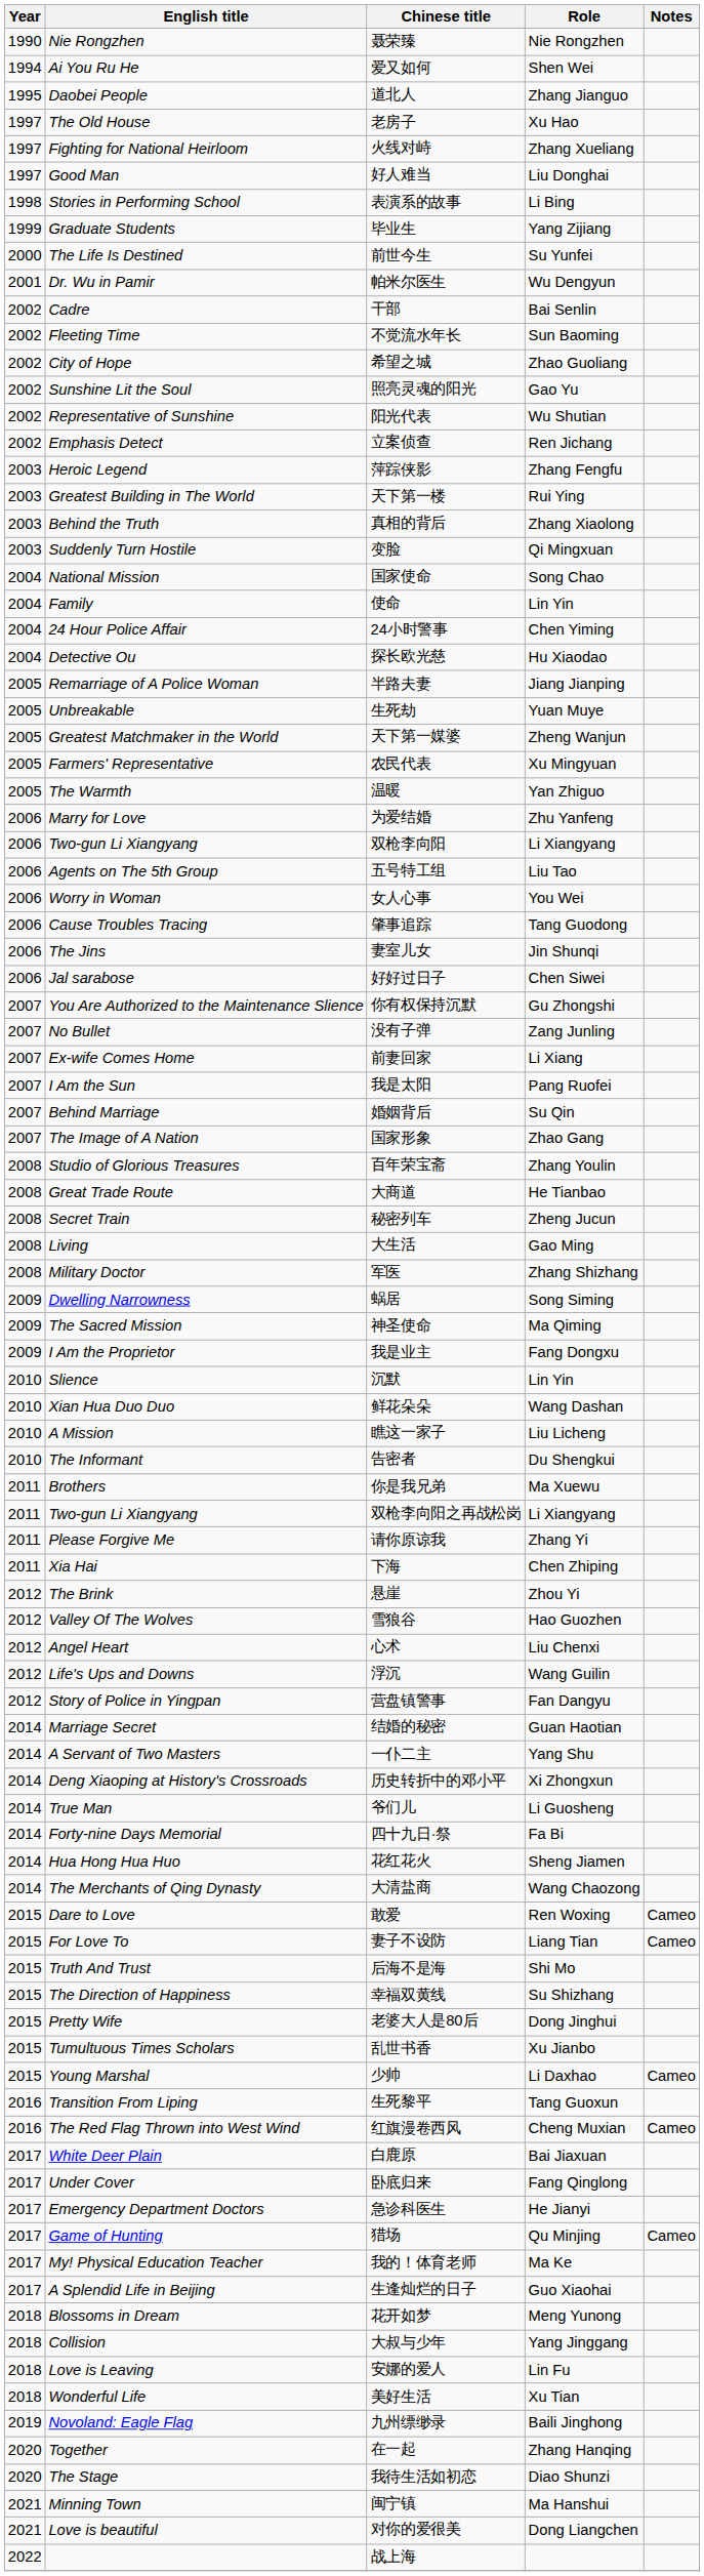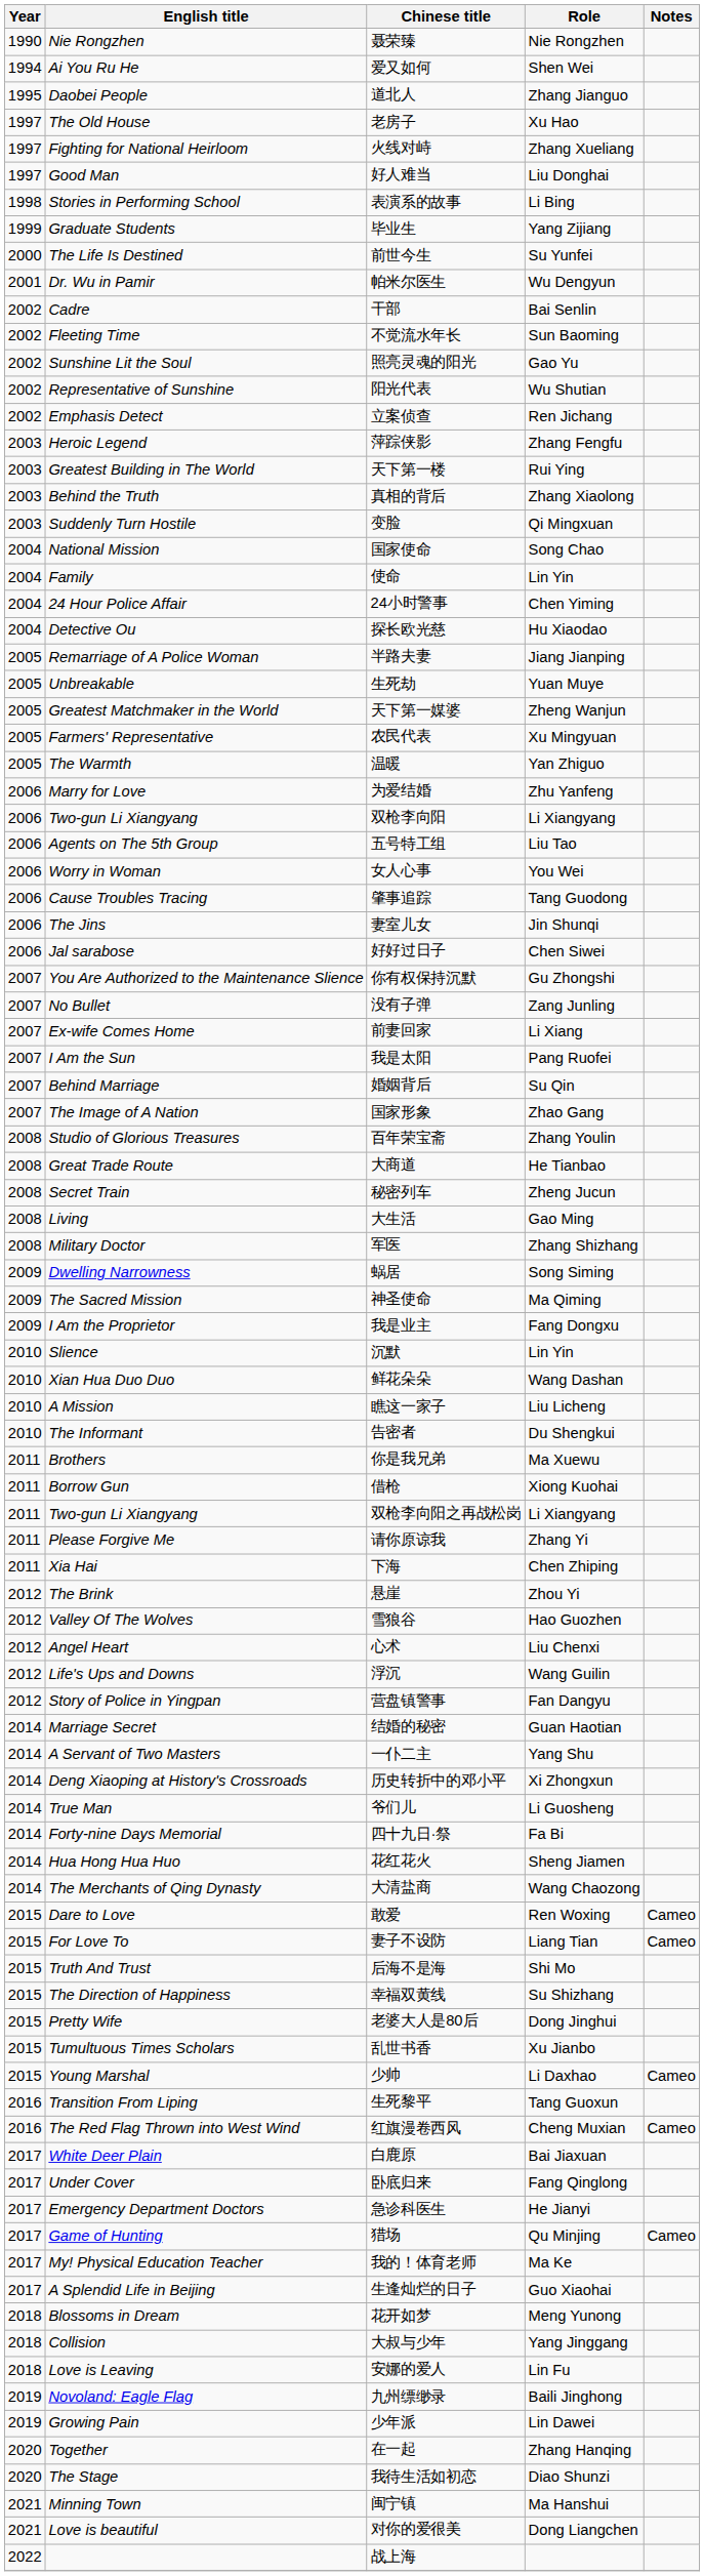 <table class="wikitable sortable">
 <tr>
 <th>Year</th>
 <th>English title</th>
 <th>Chinese title</th>
 <th>Role</th>
 <th>Notes</th>
 </tr>
 <tr>
 <td>1990</td>
 <td><em>Nie Rongzhen</em></td>
 <td>聂荣臻</td>
 <td>Nie Rongzhen</td>
 <td></td>
 </tr>
 <tr>
 <td>1994</td>
 <td><em>Ai You Ru He</em></td>
 <td>爱又如何</td>
 <td>Shen Wei</td>
 <td></td>
 </tr>
 <tr>
 <td>1995</td>
 <td><em>Daobei People</em></td>
 <td>道北人</td>
 <td>Zhang Jianguo</td>
 <td></td>
 </tr>
 <tr>
 <td>1997</td>
 <td><em>The Old House</em></td>
 <td>老房子</td>
 <td>Xu Hao</td>
 <td></td>
 </tr>
 <tr>
 <td>1997</td>
 <td><em>Fighting for National Heirloom</em></td>
 <td>火线对峙</td>
 <td>Zhang Xueliang</td>
 <td></td>
 </tr>
 <tr>
 <td>1997</td>
 <td><em>Good Man</em></td>
 <td>好人难当</td>
 <td>Liu Donghai</td>
 <td></td>
 </tr>
 <tr>
 <td>1998</td>
 <td><em>Stories in Performing School</em></td>
 <td>表演系的故事</td>
 <td>Li Bing</td>
 <td></td>
 </tr>
 <tr>
 <td>1999</td>
 <td><em>Graduate Students</em></td>
 <td>毕业生</td>
 <td>Yang Zijiang</td>
 <td></td>
 </tr>
 <tr>
 <td>2000</td>
 <td><em>The Life Is Destined</em></td>
 <td>前世今生</td>
 <td>Su Yunfei</td>
 <td></td>
 </tr>
 <tr>
 <td>2001</td>
 <td><em>Dr. Wu in Pamir</em></td>
 <td>帕米尔医生</td>
 <td>Wu Dengyun</td>
 <td></td>
 </tr>
 <tr>
 <td>2002</td>
 <td><em>Cadre</em></td>
 <td>干部</td>
 <td>Bai Senlin</td>
 <td></td>
 </tr>
 <tr>
 <td>2002</td>
 <td><em>Fleeting Time</em></td>
 <td>不觉流水年长</td>
 <td>Sun Baoming</td>
-<td></td>
-</tr>
-<tr>
-<td>2002</td>
-<td><em>City of Hope</em></td>
-<td>希望之城</td>
-<td>Zhao Guoliang</td>
 <td></td>
 </tr>
 <tr>
 <td>2002</td>
 <td><em>Sunshine Lit the Soul</em></td>
 <td>照亮灵魂的阳光</td>
 <td>Gao Yu</td>
 <td></td>
 </tr>
 <tr>
 <td>2002</td>
 <td><em>Representative of Sunshine</em></td>
 <td>阳光代表</td>
 <td>Wu Shutian</td>
 <td></td>
 </tr>
 <tr>
 <td>2002</td>
 <td><em>Emphasis Detect</em></td>
 <td>立案侦查</td>
 <td>Ren Jichang</td>
 <td></td>
 </tr>
 <tr>
 <td>2003</td>
 <td><em>Heroic Legend</em></td>
 <td>萍踪侠影</td>
 <td>Zhang Fengfu</td>
 <td></td>
 </tr>
 <tr>
 <td>2003</td>
 <td><em>Greatest Building in The World</em></td>
 <td>天下第一楼</td>
 <td>Rui Ying</td>
 <td></td>
 </tr>
 <tr>
 <td>2003</td>
 <td><em>Behind the Truth</em></td>
 <td>真相的背后</td>
 <td>Zhang Xiaolong</td>
 <td></td>
 </tr>
 <tr>
 <td>2003</td>
 <td><em>Suddenly Turn Hostile</em></td>
 <td>变脸</td>
 <td>Qi Mingxuan</td>
 <td></td>
 </tr>
 <tr>
 <td>2004</td>
 <td><em>National Mission</em></td>
 <td>国家使命</td>
 <td>Song Chao</td>
 <td></td>
 </tr>
 <tr>
 <td>2004</td>
 <td><em>Family</em></td>
 <td>使命</td>
 <td>Lin Yin</td>
 <td></td>
 </tr>
 <tr>
 <td>2004</td>
 <td><em>24 Hour Police Affair</em></td>
 <td>24小时警事</td>
 <td>Chen Yiming</td>
 <td></td>
 </tr>
 <tr>
 <td>2004</td>
 <td><em>Detective Ou</em></td>
 <td>探长欧光慈</td>
 <td>Hu Xiaodao</td>
 <td></td>
 </tr>
 <tr>
 <td>2005</td>
 <td><em>Remarriage of A Police Woman</em></td>
 <td>半路夫妻</td>
 <td>Jiang Jianping</td>
 <td></td>
 </tr>
 <tr>
 <td>2005</td>
 <td><em>Unbreakable</em></td>
 <td>生死劫</td>
 <td>Yuan Muye</td>
 <td></td>
 </tr>
 <tr>
 <td>2005</td>
 <td><em>Greatest Matchmaker in the World</em></td>
 <td>天下第一媒婆</td>
 <td>Zheng Wanjun</td>
 <td></td>
 </tr>
 <tr>
 <td>2005</td>
 <td><em>Farmers' Representative</em></td>
 <td>农民代表</td>
 <td>Xu Mingyuan</td>
 <td></td>
 </tr>
 <tr>
 <td>2005</td>
 <td><em>The Warmth</em></td>
 <td>温暖</td>
 <td>Yan Zhiguo</td>
 <td></td>
 </tr>
 <tr>
 <td>2006</td>
 <td><em>Marry for Love</em></td>
 <td>为爱结婚</td>
 <td>Zhu Yanfeng</td>
 <td></td>
 </tr>
 <tr>
 <td>2006</td>
 <td><em>Two-gun Li Xiangyang</em></td>
 <td>双枪李向阳</td>
 <td>Li Xiangyang</td>
 <td></td>
 </tr>
 <tr>
 <td>2006</td>
 <td><em>Agents on The 5th Group</em></td>
 <td>五号特工组</td>
 <td>Liu Tao</td>
 <td></td>
 </tr>
 <tr>
 <td>2006</td>
 <td><em>Worry in Woman</em></td>
 <td>女人心事</td>
 <td>You Wei</td>
 <td></td>
 </tr>
 <tr>
 <td>2006</td>
 <td><em>Cause Troubles Tracing</em></td>
 <td>肇事追踪</td>
 <td>Tang Guodong</td>
 <td></td>
 </tr>
 <tr>
 <td>2006</td>
 <td><em>The Jins</em></td>
 <td>妻室儿女</td>
 <td>Jin Shunqi</td>
 <td></td>
 </tr>
 <tr>
 <td>2006</td>
 <td><em>Jal sarabose</em></td>
 <td>好好过日子</td>
 <td>Chen Siwei</td>
 <td></td>
 </tr>
 <tr>
 <td>2007</td>
 <td><em>You Are Authorized to the Maintenance Slience</em></td>
 <td>你有权保持沉默</td>
 <td>Gu Zhongshi</td>
 <td></td>
 </tr>
 <tr>
 <td>2007</td>
 <td><em>No Bullet</em></td>
 <td>没有子弹</td>
 <td>Zang Junling</td>
 <td></td>
 </tr>
 <tr>
 <td>2007</td>
 <td><em>Ex-wife Comes Home</em></td>
 <td>前妻回家</td>
 <td>Li Xiang</td>
 <td></td>
 </tr>
 <tr>
 <td>2007</td>
 <td><em>I Am the Sun</em></td>
 <td>我是太阳</td>
 <td>Pang Ruofei</td>
 <td></td>
 </tr>
 <tr>
 <td>2007</td>
 <td><em>Behind Marriage</em></td>
 <td>婚姻背后</td>
 <td>Su Qin</td>
 <td></td>
 </tr>
 <tr>
 <td>2007</td>
 <td><em>The Image of A Nation</em></td>
 <td>国家形象</td>
 <td>Zhao Gang</td>
 <td></td>
 </tr>
 <tr>
 <td>2008</td>
 <td><em>Studio of Glorious Treasures</em></td>
 <td>百年荣宝斋</td>
 <td>Zhang Youlin</td>
 <td></td>
 </tr>
 <tr>
 <td>2008</td>
 <td><em>Great Trade Route</em></td>
 <td>大商道</td>
 <td>He Tianbao</td>
 <td></td>
 </tr>
 <tr>
 <td>2008</td>
 <td><em>Secret Train</em></td>
 <td>秘密列车</td>
 <td>Zheng Jucun</td>
 <td></td>
 </tr>
 <tr>
 <td>2008</td>
 <td><em>Living</em></td>
 <td>大生活</td>
 <td>Gao Ming</td>
 <td></td>
 </tr>
 <tr>
 <td>2008</td>
 <td><em>Military Doctor</em></td>
 <td>军医</td>
 <td>Zhang Shizhang</td>
 <td></td>
 </tr>
 <tr>
 <td>2009</td>
 <td><em><a href='#'>Dwelling Narrowness</a></em></td>
 <td>蜗居</td>
 <td>Song Siming</td>
 <td></td>
 </tr>
 <tr>
 <td>2009</td>
 <td><em>The Sacred Mission</em></td>
 <td>神圣使命</td>
 <td>Ma Qiming</td>
 <td></td>
 </tr>
 <tr>
 <td>2009</td>
 <td><em>I Am the Proprietor</em></td>
 <td>我是业主</td>
 <td>Fang Dongxu</td>
 <td></td>
 </tr>
 <tr>
 <td>2010</td>
 <td><em>Slience</em></td>
 <td>沉默</td>
 <td>Lin Yin</td>
 <td></td>
 </tr>
 <tr>
 <td>2010</td>
 <td><em>Xian Hua Duo Duo</em></td>
 <td>鲜花朵朵</td>
 <td>Wang Dashan</td>
 <td></td>
 </tr>
 <tr>
 <td>2010</td>
 <td><em>A Mission</em></td>
 <td>瞧这一家子</td>
 <td>Liu Licheng</td>
 <td></td>
 </tr>
 <tr>
 <td>2010</td>
 <td><em>The Informant</em></td>
 <td>告密者</td>
 <td>Du Shengkui</td>
 <td></td>
 </tr>
 <tr>
 <td>2011</td>
 <td><em>Brothers</em></td>
 <td>你是我兄弟</td>
 <td>Ma Xuewu</td>
 <td></td>
 </tr>
 <tr>
 <td>2011</td>
+<td><em>Borrow Gun</em></td>
+<td>借枪</td>
+<td>Xiong Kuohai</td>
+<td></td>
+</tr>
+<tr>
+<td>2011</td>
 <td><em>Two-gun Li Xiangyang</em></td>
 <td>双枪李向阳之再战松岗</td>
 <td>Li Xiangyang</td>
 <td></td>
 </tr>
 <tr>
 <td>2011</td>
 <td><em>Please Forgive Me</em></td>
 <td>请你原谅我</td>
 <td>Zhang Yi</td>
 <td></td>
 </tr>
 <tr>
 <td>2011</td>
 <td><em>Xia Hai</em></td>
 <td>下海</td>
 <td>Chen Zhiping</td>
 <td></td>
 </tr>
 <tr>
 <td>2012</td>
 <td><em>The Brink</em></td>
 <td>悬崖</td>
 <td>Zhou Yi</td>
 <td></td>
 </tr>
 <tr>
 <td>2012</td>
 <td><em>Valley Of The Wolves</em></td>
 <td>雪狼谷</td>
 <td>Hao Guozhen</td>
 <td></td>
 </tr>
 <tr>
 <td>2012</td>
 <td><em>Angel Heart</em></td>
 <td>心术</td>
 <td>Liu Chenxi</td>
 <td></td>
 </tr>
 <tr>
 <td>2012</td>
 <td><em>Life's Ups and Downs</em></td>
 <td>浮沉</td>
 <td>Wang Guilin</td>
 <td></td>
 </tr>
 <tr>
 <td>2012</td>
 <td><em>Story of Police in Yingpan</em></td>
 <td>营盘镇警事</td>
 <td>Fan Dangyu</td>
 <td></td>
 </tr>
 <tr>
 <td>2014</td>
 <td><em>Marriage Secret</em></td>
 <td>结婚的秘密</td>
 <td>Guan Haotian</td>
 <td></td>
 </tr>
 <tr>
 <td>2014</td>
 <td><em>A Servant of Two Masters</em></td>
 <td>一仆二主</td>
 <td>Yang Shu</td>
 <td></td>
 </tr>
 <tr>
 <td>2014</td>
 <td><em>Deng Xiaoping at History's Crossroads</em></td>
 <td>历史转折中的邓小平</td>
 <td>Xi Zhongxun</td>
 <td></td>
 </tr>
 <tr>
 <td>2014</td>
 <td><em>True Man</em></td>
 <td>爷们儿</td>
 <td>Li Guosheng</td>
 <td></td>
 </tr>
 <tr>
 <td>2014</td>
 <td><em>Forty-nine Days Memorial</em></td>
 <td>四十九日·祭</td>
 <td>Fa Bi</td>
 <td></td>
 </tr>
 <tr>
 <td>2014</td>
 <td><em>Hua Hong Hua Huo</em></td>
 <td>花红花火</td>
 <td>Sheng Jiamen</td>
 <td></td>
 </tr>
 <tr>
 <td>2014</td>
 <td><em>The Merchants of Qing Dynasty</em></td>
 <td>大清盐商</td>
 <td>Wang Chaozong</td>
 <td></td>
 </tr>
 <tr>
 <td>2015</td>
 <td><em>Dare to Love</em></td>
 <td>敢爱</td>
 <td>Ren Woxing</td>
 <td>Cameo</td>
 </tr>
 <tr>
 <td>2015</td>
 <td><em>For Love To</em></td>
 <td>妻子不设防</td>
 <td>Liang Tian</td>
 <td>Cameo</td>
 </tr>
 <tr>
 <td>2015</td>
 <td><em>Truth And Trust</em></td>
 <td>后海不是海</td>
 <td>Shi Mo</td>
 <td></td>
 </tr>
 <tr>
 <td>2015</td>
 <td><em>The Direction of Happiness</em></td>
 <td>幸福双黄线</td>
 <td>Su Shizhang</td>
 <td></td>
 </tr>
 <tr>
 <td>2015</td>
 <td><em>Pretty Wife</em></td>
 <td>老婆大人是80后</td>
 <td>Dong Jinghui</td>
 <td></td>
 </tr>
 <tr>
 <td>2015</td>
 <td><em>Tumultuous Times Scholars</em></td>
 <td>乱世书香</td>
 <td>Xu Jianbo</td>
 <td></td>
 </tr>
 <tr>
 <td>2015</td>
 <td><em>Young Marshal</em></td>
 <td>少帅</td>
 <td>Li Daxhao</td>
 <td>Cameo</td>
 </tr>
 <tr>
 <td>2016</td>
 <td><em>Transition From Liping</em></td>
 <td>生死黎平</td>
 <td>Tang Guoxun</td>
 <td></td>
 </tr>
 <tr>
 <td>2016</td>
 <td><em>The Red Flag Thrown into West Wind</em></td>
 <td>红旗漫卷西风</td>
 <td>Cheng Muxian</td>
 <td>Cameo</td>
 </tr>
 <tr>
 <td>2017</td>
 <td><em><a href='#'>White Deer Plain</a></em></td>
 <td>白鹿原</td>
 <td>Bai Jiaxuan</td>
 <td></td>
 </tr>
 <tr>
 <td>2017</td>
 <td><em>Under Cover</em></td>
 <td>卧底归来</td>
 <td>Fang Qinglong</td>
 <td></td>
 </tr>
 <tr>
 <td>2017</td>
 <td><em>Emergency Department Doctors</em></td>
 <td>急诊科医生</td>
 <td>He Jianyi</td>
 <td></td>
 </tr>
 <tr>
 <td>2017</td>
 <td><em><a href='#'>Game of Hunting</a></em></td>
 <td>猎场</td>
 <td>Qu Minjing</td>
 <td>Cameo</td>
 </tr>
 <tr>
 <td>2017</td>
 <td><em>My! Physical Education Teacher</em></td>
 <td>我的！体育老师</td>
 <td>Ma Ke</td>
 <td></td>
 </tr>
 <tr>
 <td>2017</td>
 <td><em>A Splendid Life in Beijing</em></td>
 <td>生逢灿烂的日子</td>
 <td>Guo Xiaohai</td>
 <td></td>
 </tr>
 <tr>
 <td>2018</td>
 <td><em>Blossoms in Dream</em></td>
 <td>花开如梦</td>
 <td>Meng Yunong</td>
 <td></td>
 </tr>
 <tr>
 <td>2018</td>
 <td><em>Collision</em></td>
 <td>大叔与少年</td>
 <td>Yang Jinggang</td>
 <td></td>
 </tr>
 <tr>
 <td>2018</td>
 <td><em>Love is Leaving</em></td>
 <td>安娜的爱人</td>
 <td>Lin Fu</td>
 <td></td>
 </tr>
 <tr>
-<td>2018</td>
-<td><em>Wonderful Life</em></td>
-<td>美好生活</td>
-<td>Xu Tian</td>
+<td>2019</td>
+<td><em><a href='#'>Novoland: Eagle Flag</a></em></td>
+<td>九州缥缈录</td>
+<td>Baili Jinghong</td>
 <td></td>
 </tr>
 <tr>
 <td>2019</td>
-<td><em><a href='#'>Novoland: Eagle Flag</a></em></td>
-<td>九州缥缈录</td>
-<td>Baili Jinghong</td>
+<td><em>Growing Pain</em></td>
+<td>少年派</td>
+<td>Lin Dawei</td>
 <td></td>
 </tr>
 <tr>
 <td>2020</td>
 <td><em>Together</em></td>
 <td>在一起</td>
 <td>Zhang Hanqing</td>
 <td></td>
 </tr>
 <tr>
 <td>2020</td>
 <td><em>The Stage</em></td>
 <td>我待生活如初恋</td>
 <td>Diao Shunzi</td>
 <td></td>
 </tr>
 <tr>
 <td>2021</td>
 <td><em>Minning Town</em></td>
 <td>闽宁镇</td>
 <td>Ma Hanshui</td>
 <td></td>
 </tr>
 <tr>
 <td>2021</td>
 <td><em>Love is beautiful</em></td>
 <td>对你的爱很美</td>
 <td>Dong Liangchen</td>
 <td></td>
 </tr>
 <tr>
 <td>2022</td>
 <td></td>
 <td>战上海</td>
 <td></td>
 <td></td>
 </tr>
 <tr>
 </tr>
 </table>
